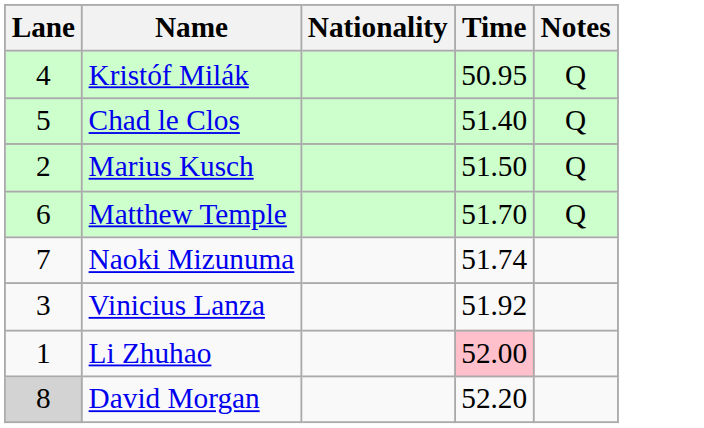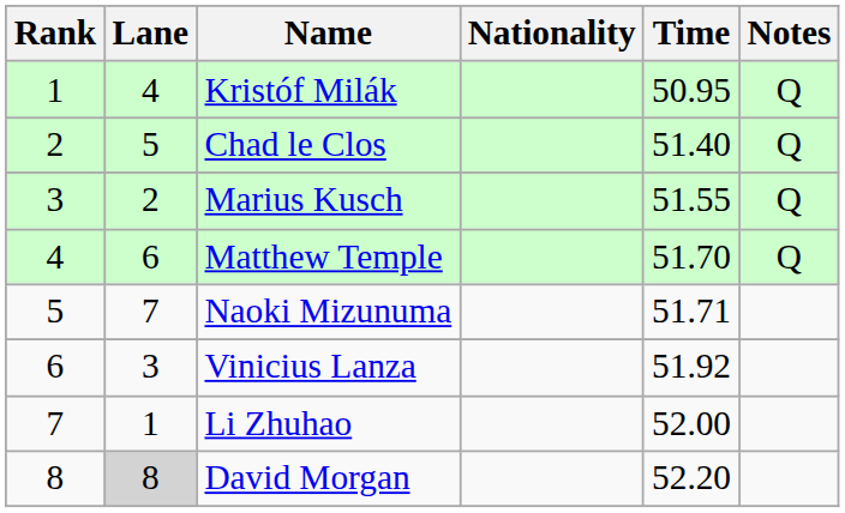 <table class="wikitable sortable" style="text-align:center">
 <tr>
+<th>Rank</th>
 <th>Lane</th>
 <th>Name</th>
 <th>Nationality</th>
 <th>Time</th>
 <th>Notes</th>
 </tr>
 <tr bgcolor=ccffcc>
+<td>1</td>
 <td>4</td>
 <td align=left><a href='#'>Kristóf Milák</a></td>
 <td align=left></td>
 <td>50.95</td>
 <td>Q</td>
 </tr>
 <tr bgcolor=ccffcc>
+<td>2</td>
 <td>5</td>
 <td align=left><a href='#'>Chad le Clos</a></td>
 <td align=left></td>
 <td>51.40</td>
 <td>Q</td>
 </tr>
 <tr bgcolor=ccffcc>
+<td>3</td>
 <td>2</td>
 <td align=left><a href='#'>Marius Kusch</a></td>
 <td align=left></td>
-<td>51.50</td>
+<td>51.55</td>
 <td>Q</td>
 </tr>
 <tr bgcolor=ccffcc>
+<td>4</td>
 <td>6</td>
 <td align=left><a href='#'>Matthew Temple</a></td>
 <td align=left></td>
 <td>51.70</td>
 <td>Q</td>
 </tr>
 <tr>
+<td>5</td>
 <td>7</td>
 <td align=left><a href='#'>Naoki Mizunuma</a></td>
 <td align=left></td>
-<td>51.74</td>
+<td>51.71</td>
 <td></td>
 </tr>
 <tr>
+<td>6</td>
 <td>3</td>
 <td align=left><a href='#'>Vinicius Lanza</a></td>
 <td align=left></td>
 <td>51.92</td>
 <td></td>
 </tr>
 <tr>
+<td>7</td>
 <td>1</td>
 <td align=left><a href='#'>Li Zhuhao</a></td>
 <td align=left></td>
-<td style="background: pink;">52.00</td>
+<td>52.00</td>
 <td></td>
 </tr>
 <tr>
+<td>8</td>
 <td style="background: lightgrey;">8</td>
 <td align=left><a href='#'>David Morgan</a></td>
 <td align=left></td>
 <td>52.20</td>
 <td></td>
 </tr>
 </table>
